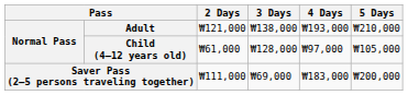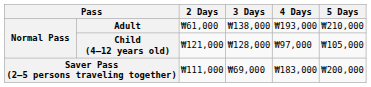 <table class="wikitable">
 <tr>
 <th colspan=2>Pass</th>
 <th>2 Days</th>
 <th>3 Days</th>
 <th>4 Days</th>
 <th>5 Days</th>
 </tr>
 <tr>
 <th rowspan="2">Normal Pass</th>
 <th>Adult</th>
-<td>₩121,000</td>
+<td>₩61,000</td>
 <td>₩138,000</td>
 <td>₩193,000</td>
 <td>₩210,000</td>
 </tr>
 <tr>
 <th>Child<br>(4–12 years old)</th>
-<td>₩61,000</td>
+<td>₩121,000</td>
 <td>₩128,000</td>
 <td>₩97,000</td>
 <td>₩105,000</td>
 </tr>
 <tr>
 <th colspan="2">Saver Pass<br>(2–5 persons traveling together)</th>
 <td>₩111,000</td>
 <td>₩69,000</td>
 <td>₩183,000</td>
 <td>₩200,000</td>
 </tr>
 </table>
